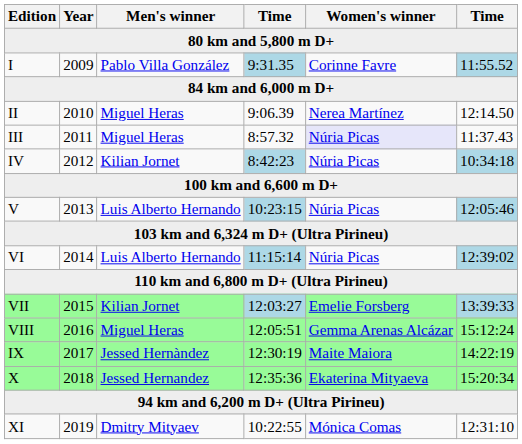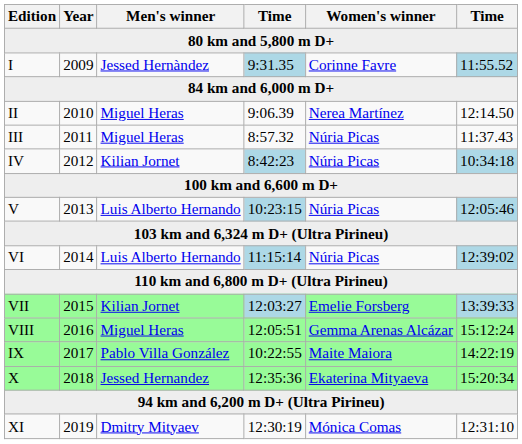 <table class="wikitable sortable">
 <tr>
 <th>Edition</th>
 <th>Year</th>
 <th>Men's winner</th>
 <th>Time</th>
 <th>Women's winner</th>
 <th>Time</th>
 </tr>
 <tr align=center style="background:#eeeeee;">
 <td colspan=6><strong>80 km and 5,800 m D+</strong></td>
 </tr>
 <tr>
 <td>I</td>
 <td>2009</td>
-<td> <a href='#'>Pablo Villa González</a></td>
+<td> <a href='#'>Jessed Hernàndez</a></td>
 <td bgcolor=lightblue>9:31.35</td>
 <td> <a href='#'>Corinne Favre</a></td>
 <td bgcolor=lightblue>11:55.52</td>
 </tr>
 <tr align=center style="background:#eeeeee;">
 <td colspan=6><strong>84 km and 6,000 m D+</strong></td>
 </tr>
 <tr>
 <td>II</td>
 <td>2010</td>
 <td> <a href='#'>Miguel Heras</a></td>
 <td>9:06.39</td>
 <td> <a href='#'>Nerea Martínez</a></td>
 <td>12:14.50</td>
 </tr>
 <tr>
 <td>III</td>
 <td>2011</td>
 <td> <a href='#'>Miguel Heras</a></td>
 <td>8:57.32</td>
-<td style="background: lavender;"> <a href='#'>Núria Picas</a></td>
+<td> <a href='#'>Núria Picas</a></td>
 <td>11:37.43</td>
 </tr>
 <tr>
 <td>IV</td>
 <td>2012</td>
 <td> <a href='#'>Kilian Jornet</a></td>
 <td bgcolor=lightblue>8:42:23</td>
 <td> <a href='#'>Núria Picas</a></td>
 <td bgcolor=lightblue>10:34:18</td>
 </tr>
 <tr align=center style="background:#eeeeee;">
 <td colspan=6><strong>100 km and 6,600 m D+</strong></td>
 </tr>
 <tr>
 <td>V</td>
 <td>2013</td>
 <td> <a href='#'>Luis Alberto Hernando</a></td>
 <td bgcolor=lightblue>10:23:15</td>
 <td> <a href='#'>Núria Picas</a></td>
 <td bgcolor=lightblue>12:05:46</td>
 </tr>
 <tr align=center style="background:#eeeeee;">
 <td colspan=6><strong>103 km and 6,324 m D+ (Ultra Pirineu)</strong></td>
 </tr>
 <tr>
 <td>VI</td>
 <td>2014</td>
 <td> <a href='#'>Luis Alberto Hernando</a></td>
 <td bgcolor=lightblue>11:15:14</td>
 <td> <a href='#'>Núria Picas</a></td>
 <td bgcolor=lightblue>12:39:02</td>
 </tr>
 <tr align=center style="background:#eeeeee;">
 <td colspan=6><strong>110 km and 6,800 m D+ (Ultra Pirineu)</strong></td>
 </tr>
 <tr bgcolor=palegreen>
 <td>VII</td>
 <td>2015</td>
 <td> <a href='#'>Kilian Jornet</a></td>
 <td bgcolor=lightblue>12:03:27</td>
 <td> <a href='#'>Emelie Forsberg</a></td>
 <td bgcolor=lightblue>13:39:33</td>
 </tr>
 <tr bgcolor=palegreen>
 <td>VIII</td>
 <td>2016</td>
 <td> <a href='#'>Miguel Heras</a></td>
 <td>12:05:51</td>
 <td> <a href='#'>Gemma Arenas Alcázar</a></td>
 <td>15:12:24</td>
 </tr>
 <tr bgcolor=palegreen>
 <td>IX</td>
 <td>2017</td>
-<td> <a href='#'>Jessed Hernàndez</a></td>
-<td>12:30:19</td>
+<td> <a href='#'>Pablo Villa González</a></td>
+<td>10:22:55</td>
 <td> <a href='#'>Maite Maiora</a></td>
 <td>14:22:19</td>
 </tr>
 <tr bgcolor=palegreen>
 <td>X</td>
 <td>2018</td>
 <td> <a href='#'>Jessed Hernandez</a></td>
 <td>12:35:36</td>
 <td> <a href='#'>Ekaterina Mityaeva</a></td>
 <td>15:20:34</td>
 </tr>
 <tr align=center style="background:#eeeeee;">
 <td colspan=6><strong>94 km and 6,200 m D+ (Ultra Pirineu)</strong></td>
 </tr>
 <tr>
 <td>XI</td>
 <td>2019</td>
 <td> <a href='#'>Dmitry Mityaev</a></td>
-<td>10:22:55</td>
+<td>12:30:19</td>
 <td> <a href='#'>Mónica Comas</a></td>
 <td>12:31:10</td>
 </tr>
 </table>
